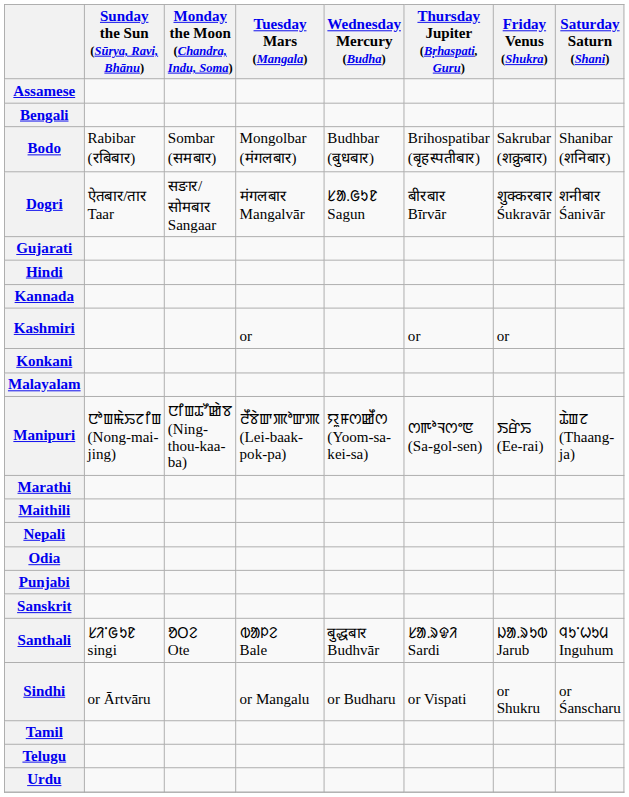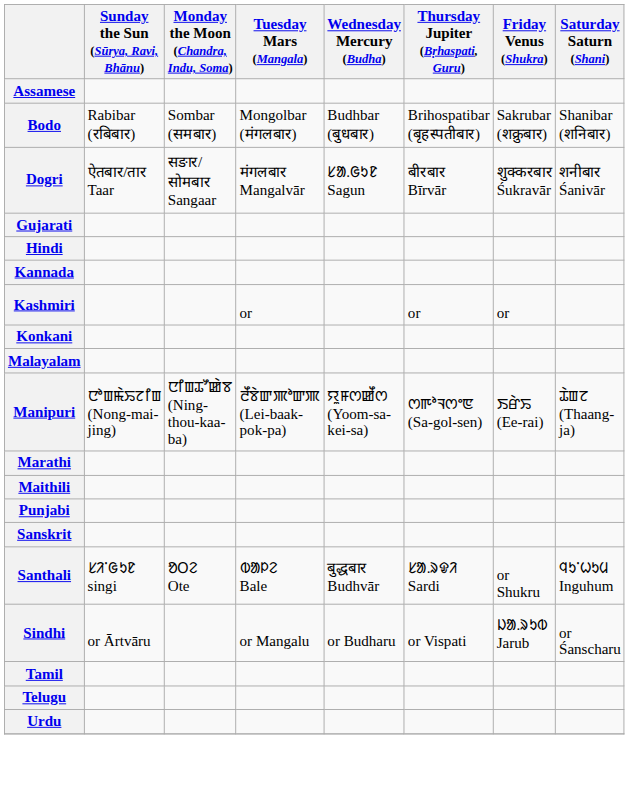 <table cellspacing="1" style="width:100%;" class="wikitable">
 <tr>
 <th style="width:12%;"></th>
 <th style="width:12%;"><a href='#'>Sunday</a><br> the Sun<br><small>(<em><a href='#'>Sūrya, Ravi, Bhānu</a></em>)</small></th>
 <th style="width:12%;"><a href='#'>Monday</a><br> the Moon <br><small>(<em><a href='#'>Chandra, Indu, Soma</a></em>)</small></th>
 <th style="width:12%;"><a href='#'>Tuesday</a><br>Mars<br><small>(<em><a href='#'>Mangala</a></em>)</small></th>
 <th style="width:12%;"><a href='#'>Wednesday</a><br>Mercury<br><small>(<em><a href='#'>Budha</a></em>)</small></th>
 <th style="width:12%;"><a href='#'>Thursday</a><br>Jupiter<br><small>(<em><a href='#'>Bṛhaspati</a>, <a href='#'>Guru</a></em>)</small></th>
 <th style="width:12%;"><a href='#'>Friday</a><br> Venus<br><small>(<em><a href='#'>Shukra</a></em>)</small></th>
 <th style="width:12%;"><a href='#'>Saturday</a><br> Saturn<br><small>(<em><a href='#'>Shani</a></em>)</small></th>
 </tr>
 <tr>
 <th><a href='#'>Assamese</a></th>
-<td><br></td>
-<td><br></td>
-<td><br></td>
-<td><br></td>
-<td><br></td>
-<td><br></td>
-<td><br></td>
-</tr>
-<tr>
-<th><a href='#'>Bengali</a></th>
 <td><br></td>
 <td><br></td>
 <td><br></td>
 <td><br></td>
 <td><br></td>
 <td><br></td>
 <td><br></td>
 </tr>
 <tr>
 <th><a href='#'>Bodo</a></th>
 <td>Rabibar <br> (रबिबार)</td>
 <td>Sombar  <br> (समबार)</td>
 <td>Mongolbar <br> (मंगलबार)</td>
 <td>Budhbar <br> (बुधबार)</td>
 <td>Brihospatibar <br> (बृहस्पतीबार)</td>
 <td>Sakrubar <br> (शक्रुबार)</td>
 <td>Shanibar <br> (शनिबार)</td>
 </tr>
 <tr>
 <th><a href='#'>Dogri</a></th>
 <td>ऐतबार/तार <br>	Taar</td>
 <td>सङार/सोमबार 	<br> Sangaar</td>
 <td>मंगलबार 	<br> Mangalvār</td>
 <td>ᱥᱟ.ᱜᱩᱱ	<br> Sagun</td>
 <td>बीरबार 	<br> Bīrvār</td>
 <td>शुक्करबार 	<br> Śukravār</td>
 <td>शनीबार 	<br> Śanivār</td>
 </tr>
 <tr>
 <th><a href='#'>Gujarati</a></th>
 <td><br> </td>
 <td><br> </td>
 <td><br> </td>
 <td><br> </td>
 <td><br> </td>
 <td><br> </td>
 <td><br> </td>
 </tr>
 <tr>
 <th><a href='#'>Hindi</a></th>
 <td><br></td>
 <td><br></td>
 <td><br></td>
 <td><br></td>
 <td><br></td>
 <td><br></td>
 <td><br></td>
 </tr>
 <tr>
 <th><a href='#'>Kannada</a></th>
 <td><br></td>
 <td><br></td>
 <td><br></td>
 <td><br></td>
 <td><br></td>
 <td><br></td>
 <td><br></td>
 </tr>
 <tr>
 <th><a href='#'>Kashmiri</a></th>
 <td> <br> </td>
 <td> <br> </td>
 <td> <br>  or </td>
 <td> <br> </td>
 <td> <br>  or </td>
 <td> <br>  or </td>
 <td> <br> </td>
 </tr>
 <tr>
 <th><a href='#'>Konkani</a></th>
 <td><br></td>
 <td><br></td>
 <td><br></td>
 <td><br></td>
 <td><br></td>
 <td><br></td>
 <td><br></td>
 </tr>
 <tr>
 <th><a href='#'>Malayalam</a></th>
 <td><br> </td>
 <td><br> </td>
 <td><br> </td>
 <td><br> </td>
 <td><br> </td>
 <td><br> </td>
 <td><br> </td>
 </tr>
 <tr>
 <th><a href='#'>Manipuri</a></th>
 <td>ꯅꯣꯡꯃꯥꯢꯖꯤꯡ <br> (Nong-mai-jing)</td>
 <td>ꯅꯤꯡꯊꯧꯀꯥꯕ <br> (Ning-thou-kaa-ba)</td>
 <td>ꯂꯩꯕꯥꯛꯄꯣꯛꯄ <br> (Lei-baak-pok-pa)</td>
 <td>ꯌꯨꯝꯁꯀꯩꯁ <br> (Yoom-sa-kei-sa)</td>
 <td>ꯁꯒꯣꯜꯁꯦꯟ  <br> (Sa-gol-sen)</td>
 <td>ꯏꯔꯥꯢ <br> (Ee-rai)</td>
 <td>ꯊꯥꯡꯖ <br> (Thaang-ja)</td>
 </tr>
 <tr>
 <th><a href='#'>Marathi</a></th>
 <td><br></td>
 <td><br></td>
 <td><br></td>
 <td><br></td>
 <td><br></td>
 <td><br></td>
 <td><br></td>
 </tr>
 <tr>
 <th><a href='#'>Maithili</a></th>
 <td><br></td>
 <td><br></td>
 <td><br></td>
 <td><br></td>
 <td><br></td>
 <td><br></td>
 <td><br></td>
 </tr>
 <tr>
-<th><a href='#'>Nepali</a></th>
-<td><br></td>
-<td><br></td>
-<td><br></td>
-<td><br></td>
-<td><br></td>
-<td><br></td>
-<td><br></td>
-</tr>
-<tr>
-<th><a href='#'>Odia</a></th>
-<td><br></td>
-<td><br></td>
-<td><br></td>
-<td><br></td>
-<td><br></td>
-<td><br></td>
-<td><br></td>
-</tr>
-<tr>
 <th><a href='#'>Punjabi</a></th>
 <td><br></td>
 <td><br></td>
 <td><br></td>
 <td><br></td>
 <td><br></td>
 <td><br></td>
 <td><br></td>
 </tr>
 <tr>
 <th><a href='#'>Sanskrit</a></th>
 <td><br></td>
 <td><br></td>
 <td><br></td>
 <td><br></td>
 <td><br></td>
 <td><br></td>
 <td><br></td>
 </tr>
 <tr>
 <th><a href='#'>Santhali</a></th>
 <td>ᱥᱤᱸᱜᱩᱱ	<br> singi</td>
 <td>ᱚᱛᱮ	<br> Ote</td>
 <td>ᱵᱟᱞᱮ	<br> Bale</td>
 <td>बुद्धबार 	<br> Budhvār</td>
 <td>ᱥᱟ.ᱨᱫᱤ	<br> Sardi</td>
-<td>ᱡᱟ.ᱨᱩᱵ	<br> Jarub</td>
+<td><br> or Shukru </td>
 <td>ᱧᱩᱸᱦᱩᱢ	<br> Inguhum</td>
 </tr>
 <tr>
 <th><a href='#'>Sindhi</a></th>
 <td><br> or Ārtvāru </td>
 <td><br></td>
 <td><br> or Mangalu </td>
 <td><br> or Budharu </td>
 <td><br> or Vispati </td>
-<td><br> or Shukru </td>
+<td>ᱡᱟ.ᱨᱩᱵ	<br> Jarub</td>
 <td><br> or Śanscharu </td>
 </tr>
 <tr>
 <th><a href='#'>Tamil</a></th>
 <td><br> </td>
 <td><br> </td>
 <td><br> </td>
 <td><br> </td>
 <td><br> </td>
 <td><br> </td>
 <td><br> </td>
 </tr>
 <tr>
 <th><a href='#'>Telugu</a></th>
 <td><br> </td>
 <td><br> </td>
 <td><br></td>
 <td><br></td>
 <td><br></td>
 <td><br></td>
 <td><br></td>
 </tr>
 <tr>
 <th><a href='#'>Urdu</a></th>
 <td><br></td>
 <td><br></td>
 <td><br></td>
 <td><br></td>
 <td><br></td>
 <td><br></td>
 <td><br></td>
 </tr>
 <tr>
 </tr>
 </table>
